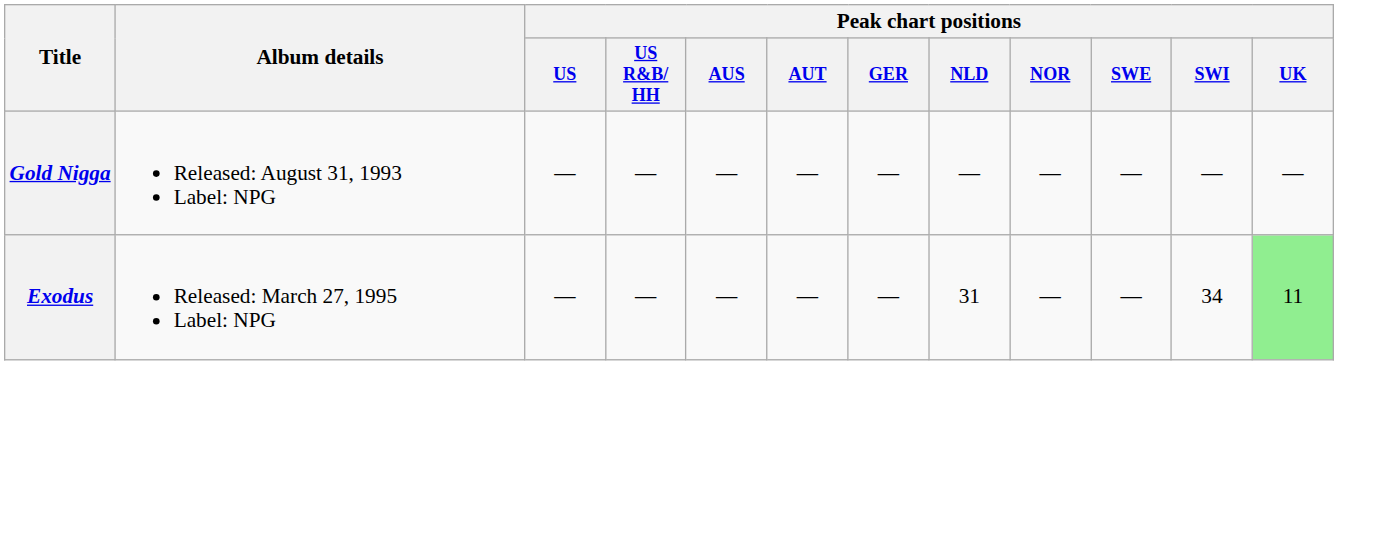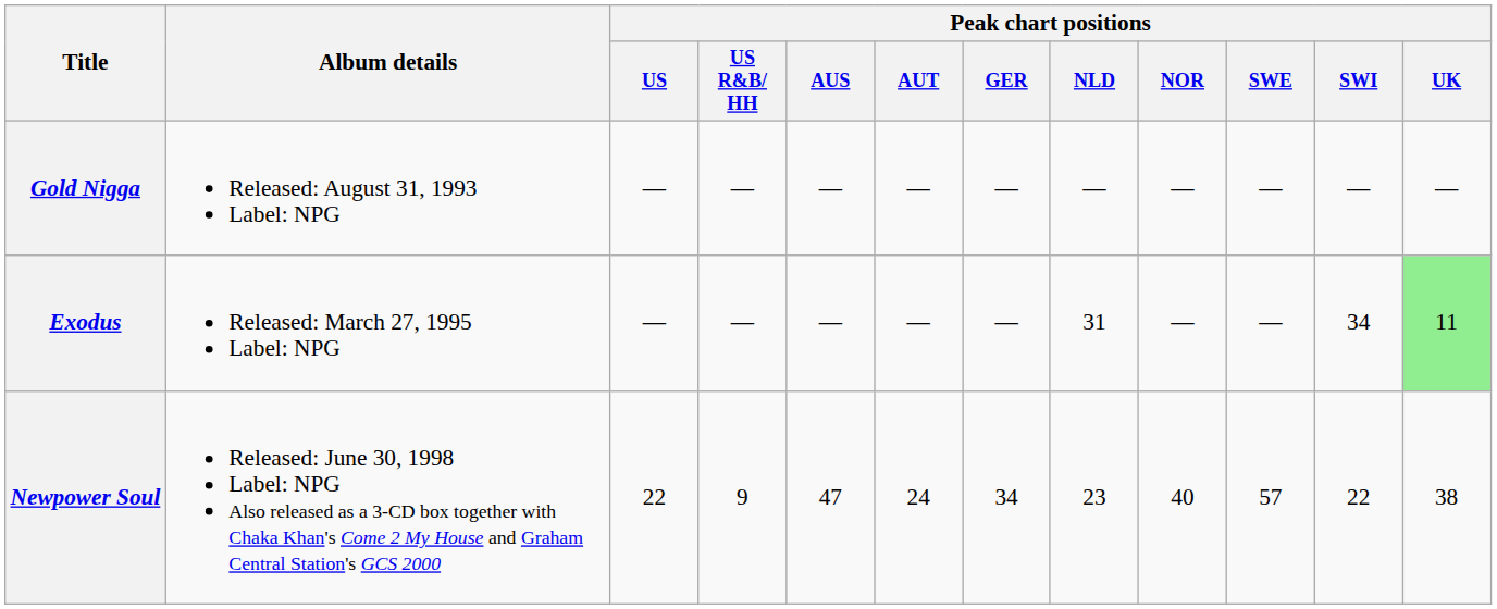 <table class="wikitable plainrowheaders">
 <tr>
 <th scope="col" rowspan="2">Title</th>
 <th scope="col" rowspan="2" style="width:300px;">Album details</th>
 <th scope="col" colspan="10">Peak chart positions</th>
 </tr>
 <tr>
 <th scope="col" style="width:4em;font-size:85%"><a href='#'>US</a><br></th>
 <th scope="col" style="width:4em;font-size:85%"><a href='#'>US<br>R&B/<br>HH</a><br></th>
 <th scope="col" style="width:4em;font-size:85%"><a href='#'>AUS</a><br></th>
 <th scope="col" style="width:4em;font-size:85%"><a href='#'>AUT</a><br></th>
 <th scope="col" style="width:4em;font-size:85%"><a href='#'>GER</a><br></th>
 <th scope="col" style="width:4em;font-size:85%"><a href='#'>NLD</a><br></th>
 <th scope="col" style="width:4em;font-size:85%"><a href='#'>NOR</a><br></th>
 <th scope="col" style="width:4em;font-size:85%"><a href='#'>SWE</a><br></th>
 <th scope="col" style="width:4em;font-size:85%"><a href='#'>SWI</a><br></th>
 <th scope="col" style="width:4em;font-size:85%"><a href='#'>UK</a><br></th>
 </tr>
 <tr>
 <th scope="row"><em><a href='#'>Gold Nigga</a></em></th>
 <td><br><ul><li>Released: August 31, 1993</li><li>Label: NPG</li></ul></td>
 <td style="text-align:center;">—</td>
 <td style="text-align:center;">—</td>
 <td style="text-align:center;">—</td>
 <td style="text-align:center;">—</td>
 <td style="text-align:center;">—</td>
 <td style="text-align:center;">—</td>
 <td style="text-align:center;">—</td>
 <td style="text-align:center;">—</td>
 <td style="text-align:center;">—</td>
 <td style="text-align:center;">—</td>
 </tr>
 <tr>
 <th scope="row"><em><a href='#'>Exodus</a></em></th>
 <td><br><ul><li>Released: March 27, 1995</li><li>Label: NPG</li></ul></td>
 <td style="text-align:center;">—</td>
 <td style="text-align:center;">—</td>
 <td style="text-align:center;">—</td>
 <td style="text-align:center;">—</td>
 <td style="text-align:center;">—</td>
 <td style="text-align:center;">31</td>
 <td style="text-align:center;">—</td>
 <td style="text-align:center;">—</td>
 <td style="text-align:center;">34</td>
 <td style="background: lightgreen; text-align:center;">11</td>
 </tr>
+<tr>
+<th scope="row"><em><a href='#'>Newpower Soul</a></em></th>
+<td><br><ul><li>Released: June 30, 1998</li><li>Label: NPG</li><li><small>Also released as a 3-CD box together with <a href='#'>Chaka Khan</a>'s <em><a href='#'>Come 2 My House</a></em> and <a href='#'>Graham Central Station</a>'s <em><a href='#'>GCS 2000</a></em></small></li></ul></td>
+<td style="text-align:center;">22</td>
+<td style="text-align:center;">9</td>
+<td style="text-align:center;">47</td>
+<td style="text-align:center;">24</td>
+<td style="text-align:center;">34</td>
+<td style="text-align:center;">23</td>
+<td style="text-align:center;">40</td>
+<td style="text-align:center;">57</td>
+<td style="text-align:center;">22</td>
+<td style="text-align:center;">38</td>
+</tr>
 </table>
